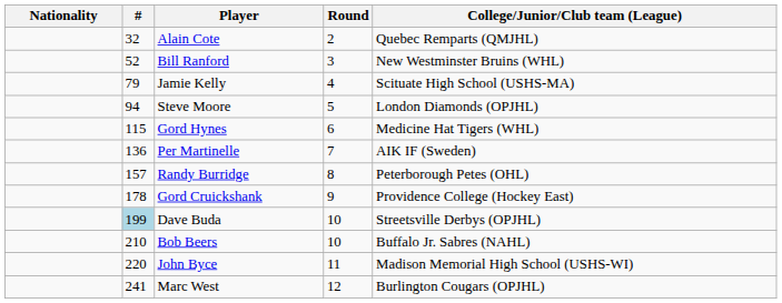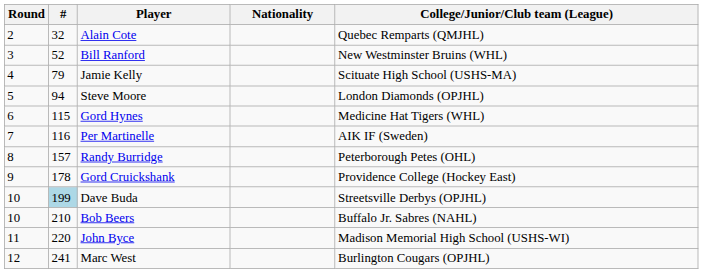 <table class="wikitable">
 <tr align="center">
-<th bgcolor="#DDDDFF" width="14.5%">Nationality</th>
+<th bgcolor="#DDDDFF" width="4.0%">Round</th>
 <th bgcolor="#DDDDFF" width="4.0%">#</th>
 <th bgcolor="#DDDDFF" width="21.0%">Player</th>
-<th bgcolor="#DDDDFF" width="4.0%">Round</th>
+<th bgcolor="#DDDDFF" width="14.5%">Nationality</th>
 <th bgcolor="#DDDDFF" width="50.0%">College/Junior/Club team (League)</th>
 </tr>
 <tr>
-<td></td>
+<td>2</td>
 <td>32</td>
 <td><a href='#'>Alain Cote</a></td>
-<td>2</td>
+<td></td>
 <td>Quebec Remparts (QMJHL)</td>
 </tr>
 <tr>
-<td></td>
+<td>3</td>
 <td>52</td>
 <td><a href='#'>Bill Ranford</a></td>
-<td>3</td>
+<td></td>
 <td>New Westminster Bruins (WHL)</td>
 </tr>
 <tr>
-<td></td>
+<td>4</td>
 <td>79</td>
 <td>Jamie Kelly</td>
-<td>4</td>
+<td></td>
 <td>Scituate High School (USHS-MA)</td>
 </tr>
 <tr>
-<td></td>
+<td>5</td>
 <td>94</td>
 <td>Steve Moore</td>
-<td>5</td>
+<td></td>
 <td>London Diamonds (OPJHL)</td>
 </tr>
 <tr>
-<td></td>
+<td>6</td>
 <td>115</td>
 <td><a href='#'>Gord Hynes</a></td>
-<td>6</td>
+<td></td>
 <td>Medicine Hat Tigers (WHL)</td>
 </tr>
 <tr>
+<td>7</td>
+<td>116</td>
+<td><a href='#'>Per Martinelle</a></td>
 <td></td>
-<td>136</td>
-<td><a href='#'>Per Martinelle</a></td>
-<td>7</td>
 <td>AIK IF (Sweden)</td>
 </tr>
 <tr>
-<td></td>
+<td>8</td>
 <td>157</td>
 <td><a href='#'>Randy Burridge</a></td>
-<td>8</td>
+<td></td>
 <td>Peterborough Petes (OHL)</td>
 </tr>
 <tr>
-<td></td>
+<td>9</td>
 <td>178</td>
 <td><a href='#'>Gord Cruickshank</a></td>
-<td>9</td>
+<td></td>
 <td>Providence College (Hockey East)</td>
 </tr>
 <tr>
-<td></td>
+<td>10</td>
 <td style="background: lightblue;">199</td>
 <td>Dave Buda</td>
-<td>10</td>
+<td></td>
 <td>Streetsville Derbys (OPJHL)</td>
 </tr>
 <tr>
-<td></td>
+<td>10</td>
 <td>210</td>
 <td><a href='#'>Bob Beers</a></td>
-<td>10</td>
+<td></td>
 <td>Buffalo Jr. Sabres (NAHL)</td>
 </tr>
 <tr>
-<td></td>
+<td>11</td>
 <td>220</td>
 <td><a href='#'>John Byce</a></td>
-<td>11</td>
+<td></td>
 <td>Madison Memorial High School (USHS-WI)</td>
 </tr>
 <tr>
-<td></td>
+<td>12</td>
 <td>241</td>
 <td>Marc West</td>
-<td>12</td>
+<td></td>
 <td>Burlington Cougars (OPJHL)</td>
 </tr>
 </table>
